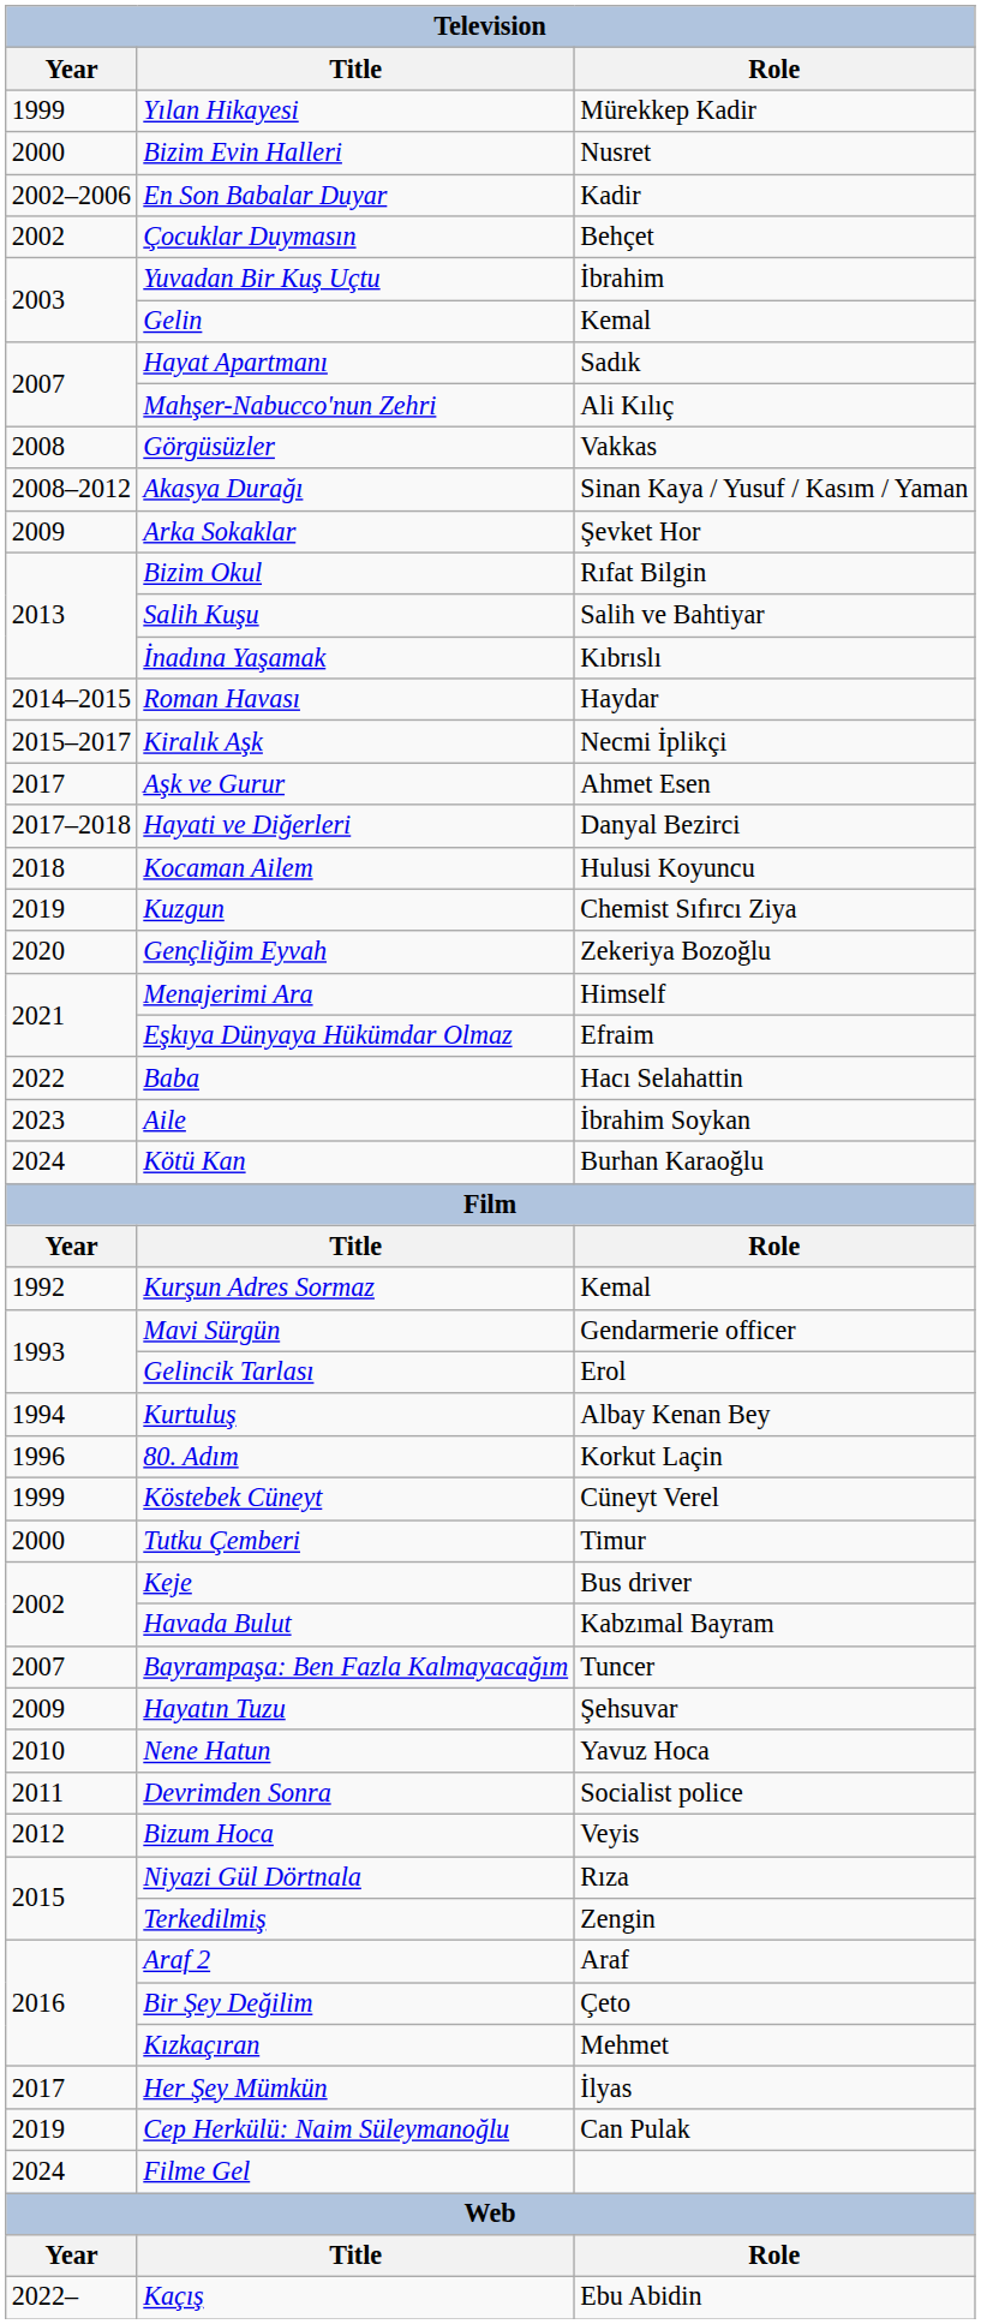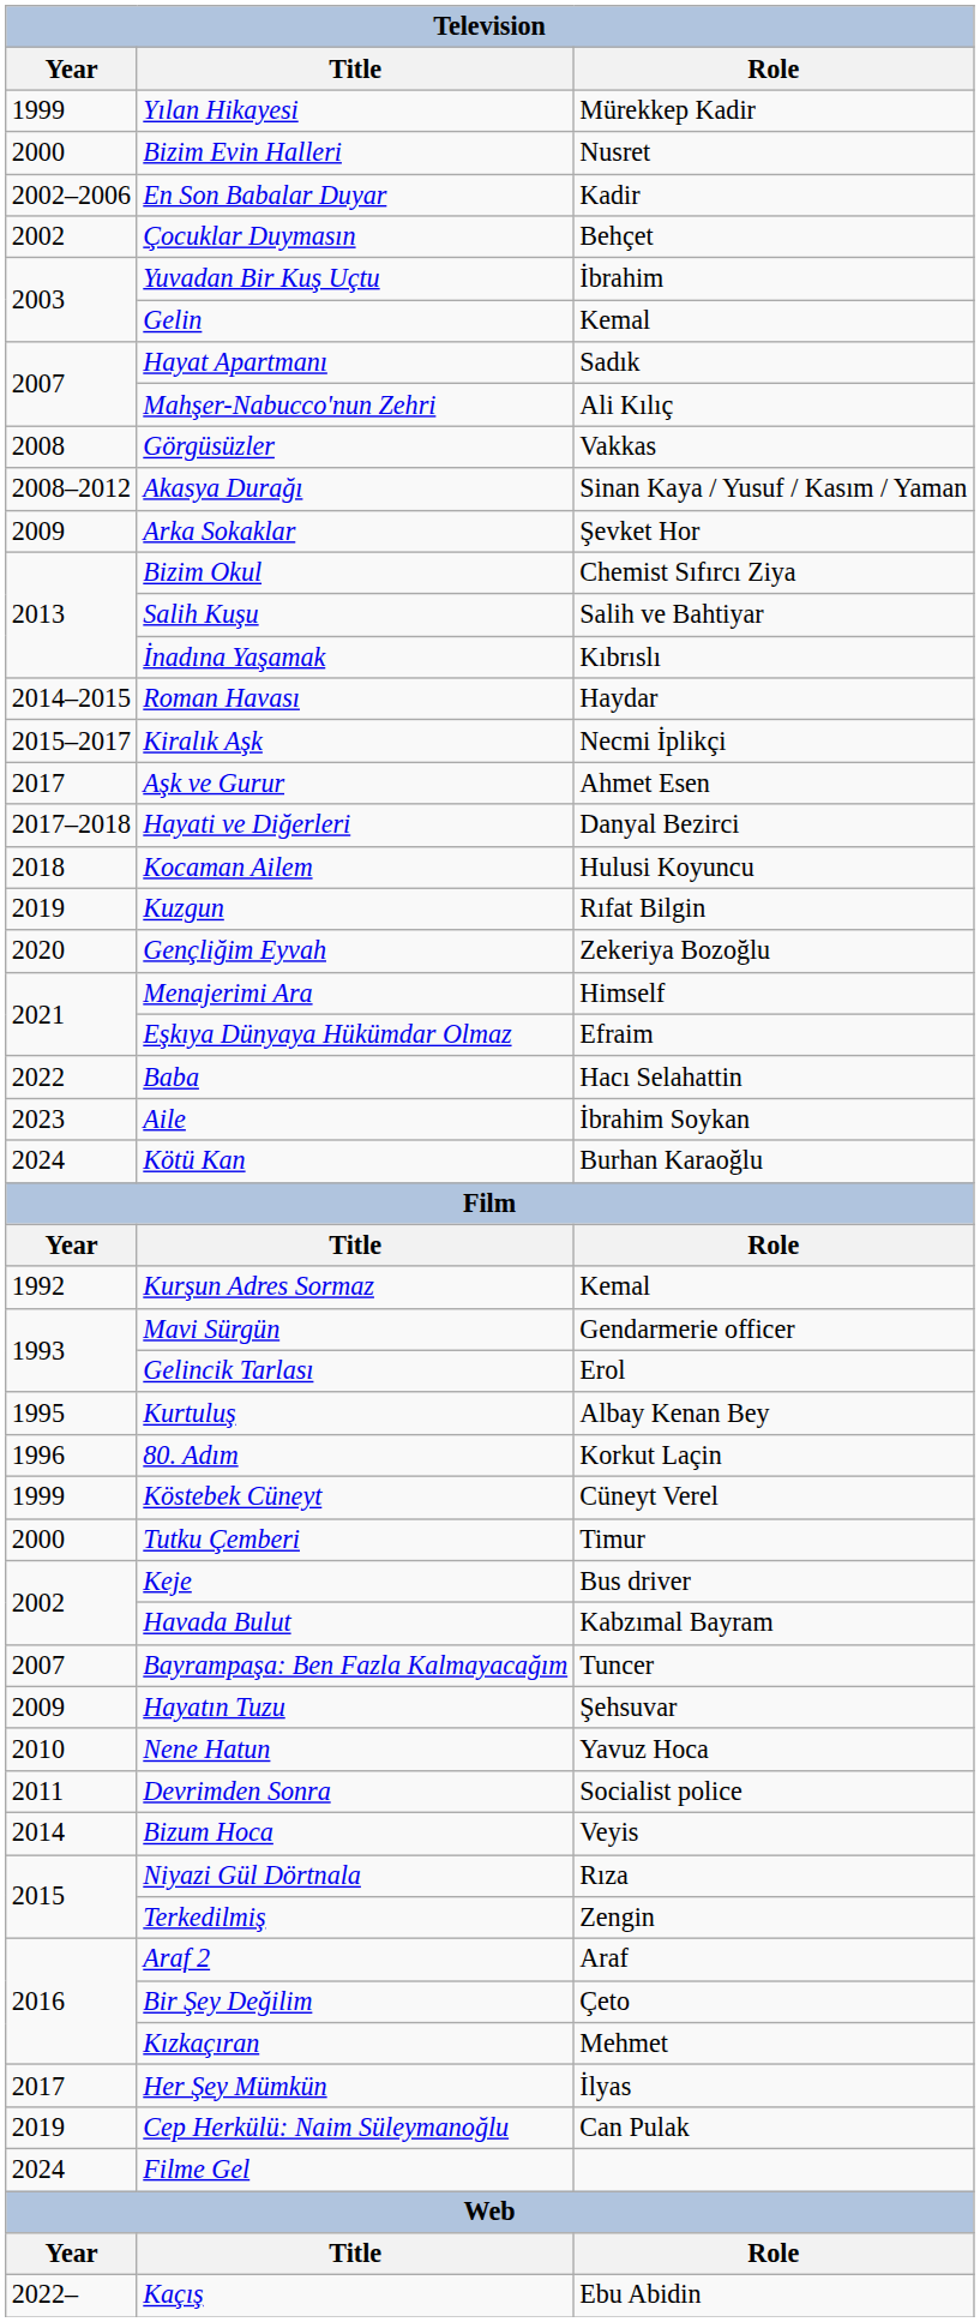 <table class="wikitable">
 <tr>
 <th colspan="3" style="background:LightSteelBlue">Television</th>
 </tr>
 <tr>
 <th>Year</th>
 <th>Title</th>
 <th>Role</th>
 </tr>
 <tr>
 <td>1999</td>
 <td><em><a href='#'>Yılan Hikayesi</a></em></td>
 <td>Mürekkep Kadir</td>
 </tr>
 <tr>
 <td>2000</td>
 <td><em><a href='#'>Bizim Evin Halleri</a></em></td>
 <td>Nusret</td>
 </tr>
 <tr>
 <td>2002–2006</td>
 <td><em><a href='#'>En Son Babalar Duyar</a></em></td>
 <td>Kadir</td>
 </tr>
 <tr>
 <td>2002</td>
 <td><em><a href='#'>Çocuklar Duymasın</a></em></td>
 <td>Behçet</td>
 </tr>
 <tr>
 <td rowspan="2">2003</td>
 <td><em><a href='#'>Yuvadan Bir Kuş Uçtu</a></em></td>
 <td>İbrahim</td>
 </tr>
 <tr>
 <td><a href='#'><em>Gelin</em></a></td>
 <td>Kemal</td>
 </tr>
 <tr>
 <td rowspan="2">2007</td>
 <td><em><a href='#'>Hayat Apartmanı</a></em></td>
 <td>Sadık</td>
 </tr>
 <tr>
 <td><em><a href='#'>Mahşer-Nabucco'nun Zehri</a></em></td>
 <td>Ali Kılıç</td>
 </tr>
 <tr>
 <td>2008</td>
 <td><a href='#'><em>Görgüsüzler</em></a></td>
 <td>Vakkas</td>
 </tr>
 <tr>
 <td>2008–2012</td>
 <td><em><a href='#'>Akasya Durağı</a></em></td>
 <td>Sinan Kaya / Yusuf / Kasım / Yaman</td>
 </tr>
 <tr>
 <td>2009</td>
 <td><em><a href='#'>Arka Sokaklar</a></em></td>
 <td>Şevket Hor</td>
 </tr>
 <tr>
 <td rowspan="3">2013</td>
 <td><em><a href='#'>Bizim Okul</a></em></td>
-<td>Rıfat Bilgin</td>
+<td>Chemist Sıfırcı Ziya</td>
 </tr>
 <tr>
 <td><em><a href='#'>Salih Kuşu</a></em></td>
 <td>Salih ve Bahtiyar</td>
 </tr>
 <tr>
 <td><a href='#'><em>İnadına Yaşamak</em></a></td>
 <td>Kıbrıslı</td>
 </tr>
 <tr>
 <td>2014–2015</td>
 <td><em><a href='#'>Roman Havası</a></em></td>
 <td>Haydar</td>
 </tr>
 <tr>
 <td>2015–2017</td>
 <td><em><a href='#'>Kiralık Aşk</a></em></td>
 <td>Necmi İplikçi</td>
 </tr>
 <tr>
 <td>2017</td>
 <td><a href='#'><em>Aşk ve Gurur</em></a></td>
 <td>Ahmet Esen</td>
 </tr>
 <tr>
 <td>2017–2018</td>
 <td><em><a href='#'>Hayati ve Diğerleri</a></em></td>
 <td>Danyal Bezirci</td>
 </tr>
 <tr>
 <td>2018</td>
 <td><em><a href='#'>Kocaman Ailem</a></em></td>
 <td>Hulusi Koyuncu</td>
 </tr>
 <tr>
 <td>2019</td>
 <td><a href='#'><em>Kuzgun</em></a></td>
-<td>Chemist Sıfırcı Ziya</td>
+<td>Rıfat Bilgin</td>
 </tr>
 <tr>
 <td>2020</td>
 <td><em><a href='#'>Gençliğim Eyvah</a></em></td>
 <td>Zekeriya Bozoğlu</td>
 </tr>
 <tr>
 <td rowspan="2">2021</td>
 <td><em><a href='#'>Menajerimi Ara</a></em></td>
 <td>Himself</td>
 </tr>
 <tr>
 <td><em><a href='#'>Eşkıya Dünyaya Hükümdar Olmaz</a></em></td>
 <td>Efraim</td>
 </tr>
 <tr>
 <td>2022</td>
 <td><a href='#'><em>Baba</em></a></td>
 <td>Hacı Selahattin</td>
 </tr>
 <tr>
 <td>2023</td>
 <td><a href='#'><em>Aile</em></a></td>
 <td>İbrahim Soykan</td>
 </tr>
 <tr>
 <td>2024</td>
 <td><em><a href='#'>Kötü Kan</a></em></td>
 <td>Burhan Karaoğlu</td>
 </tr>
 <tr>
 <th colspan="3" style="background:LightSteelBlue">Film</th>
 </tr>
 <tr>
 <th>Year</th>
 <th>Title</th>
 <th>Role</th>
 </tr>
 <tr>
 <td>1992</td>
 <td><em><a href='#'>Kurşun Adres Sormaz</a></em></td>
 <td>Kemal</td>
 </tr>
 <tr>
 <td rowspan="2">1993</td>
 <td><a href='#'><em>Mavi Sürgün</em></a></td>
 <td>Gendarmerie officer</td>
 </tr>
 <tr>
 <td><em><a href='#'>Gelincik Tarlası</a></em></td>
 <td>Erol</td>
 </tr>
 <tr>
-<td>1994</td>
+<td>1995</td>
 <td><a href='#'><em>Kurtuluş</em></a></td>
 <td>Albay Kenan Bey</td>
 </tr>
 <tr>
 <td>1996</td>
 <td><em><a href='#'>80. Adım</a></em></td>
 <td>Korkut Laçin</td>
 </tr>
 <tr>
 <td>1999</td>
 <td><em><a href='#'>Köstebek Cüneyt</a></em></td>
 <td>Cüneyt Verel</td>
 </tr>
 <tr>
 <td>2000</td>
 <td><em><a href='#'>Tutku Çemberi</a></em></td>
 <td>Timur</td>
 </tr>
 <tr>
 <td rowspan="2">2002</td>
 <td><em><a href='#'>Keje</a></em></td>
 <td>Bus driver</td>
 </tr>
 <tr>
 <td><em><a href='#'>Havada Bulut</a></em></td>
 <td>Kabzımal Bayram</td>
 </tr>
 <tr>
 <td>2007</td>
 <td><em><a href='#'>Bayrampaşa: Ben Fazla Kalmayacağım</a></em></td>
 <td>Tuncer</td>
 </tr>
 <tr>
 <td>2009</td>
 <td><em><a href='#'>Hayatın Tuzu</a></em></td>
 <td>Şehsuvar</td>
 </tr>
 <tr>
 <td>2010</td>
 <td><a href='#'><em>Nene Hatun</em></a></td>
 <td>Yavuz Hoca</td>
 </tr>
 <tr>
 <td>2011</td>
 <td><em><a href='#'>Devrimden Sonra</a></em></td>
 <td>Socialist police</td>
 </tr>
 <tr>
-<td>2012</td>
+<td>2014</td>
 <td><em><a href='#'>Bizum Hoca</a></em></td>
 <td>Veyis</td>
 </tr>
 <tr>
 <td rowspan="2">2015</td>
 <td><em><a href='#'>Niyazi Gül Dörtnala</a></em></td>
 <td>Rıza</td>
 </tr>
 <tr>
 <td><em><a href='#'>Terkedilmiş</a></em></td>
 <td>Zengin</td>
 </tr>
 <tr>
 <td rowspan="3">2016</td>
 <td><em><a href='#'>Araf 2</a></em></td>
 <td>Araf</td>
 </tr>
 <tr>
 <td><em><a href='#'>Bir Şey Değilim</a></em></td>
 <td>Çeto</td>
 </tr>
 <tr>
 <td><em><a href='#'>Kızkaçıran</a></em></td>
 <td>Mehmet</td>
 </tr>
 <tr>
 <td>2017</td>
 <td><em><a href='#'>Her Şey Mümkün</a></em></td>
 <td>İlyas</td>
 </tr>
 <tr>
 <td>2019</td>
 <td><em><a href='#'>Cep Herkülü: Naim Süleymanoğlu</a></em></td>
 <td>Can Pulak</td>
 </tr>
 <tr>
 <td>2024</td>
 <td><em><a href='#'>Filme Gel</a></em></td>
 <td></td>
 </tr>
 <tr>
 <th colspan="3" style="background:LightSteelBlue">Web</th>
 </tr>
 <tr>
 <th>Year</th>
 <th>Title</th>
 <th>Role</th>
 </tr>
 <tr>
 <td>2022–</td>
 <td><a href='#'><em>Kaçış</em></a></td>
 <td>Ebu Abidin</td>
 </tr>
 </table>
